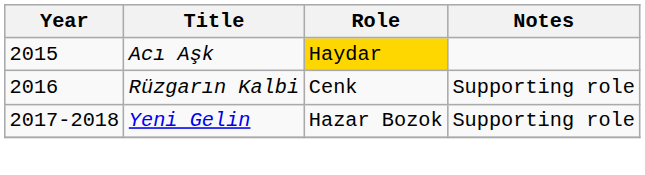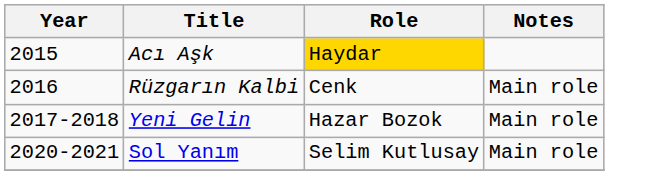 <table class="wikitable">
 <tr>
 <th>Year</th>
 <th>Title</th>
 <th>Role</th>
 <th>Notes</th>
 </tr>
 <tr>
 <td>2015</td>
 <td><em>Acı Aşk</em></td>
 <td style="background: gold;">Haydar</td>
 <td></td>
 </tr>
 <tr>
 <td>2016</td>
 <td><em>Rüzgarın Kalbi</em></td>
 <td>Cenk</td>
-<td>Supporting role</td>
+<td>Main role</td>
 </tr>
 <tr>
 <td>2017-2018</td>
 <td><em><a href='#'>Yeni Gelin</a></em></td>
 <td>Hazar Bozok</td>
-<td>Supporting role</td>
+<td>Main role</td>
+</tr>
+<tr>
+<td>2020-2021</td>
+<td><a href='#'>Sol Yanım</a></td>
+<td>Selim Kutlusay</td>
+<td>Main role</td>
 </tr>
 <tr>
 </tr>
 </table>
